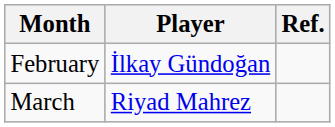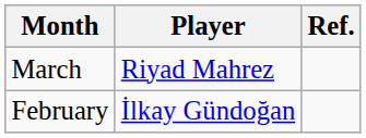 <table class="wikitable">
 <tr>
 <th>Month</th>
 <th>Player</th>
 <th>Ref.</th>
 </tr>
 <tr>
+<td>March</td>
+<td> <a href='#'>Riyad Mahrez</a></td>
+<td></td>
+</tr>
+<tr>
 <td>February</td>
 <td> <a href='#'>İlkay Gündoğan</a></td>
 <td></td>
 </tr>
-<tr>
-<td>March</td>
-<td> <a href='#'>Riyad Mahrez</a></td>
-<td></td>
-</tr>
 </table>
